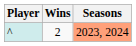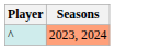 <table class="wikitable sortable">
 <tr>
 <th>Player</th>
-<th>Wins</th>
 <th class="unsortable">Seasons</th>
 </tr>
 <tr>
 <td style="background:#cfecec;">^</td>
-<td style=text-align:center>2</td>
 <td style="background: lightsalmon;">2023, 2024</td>
 </tr>
 </table>
